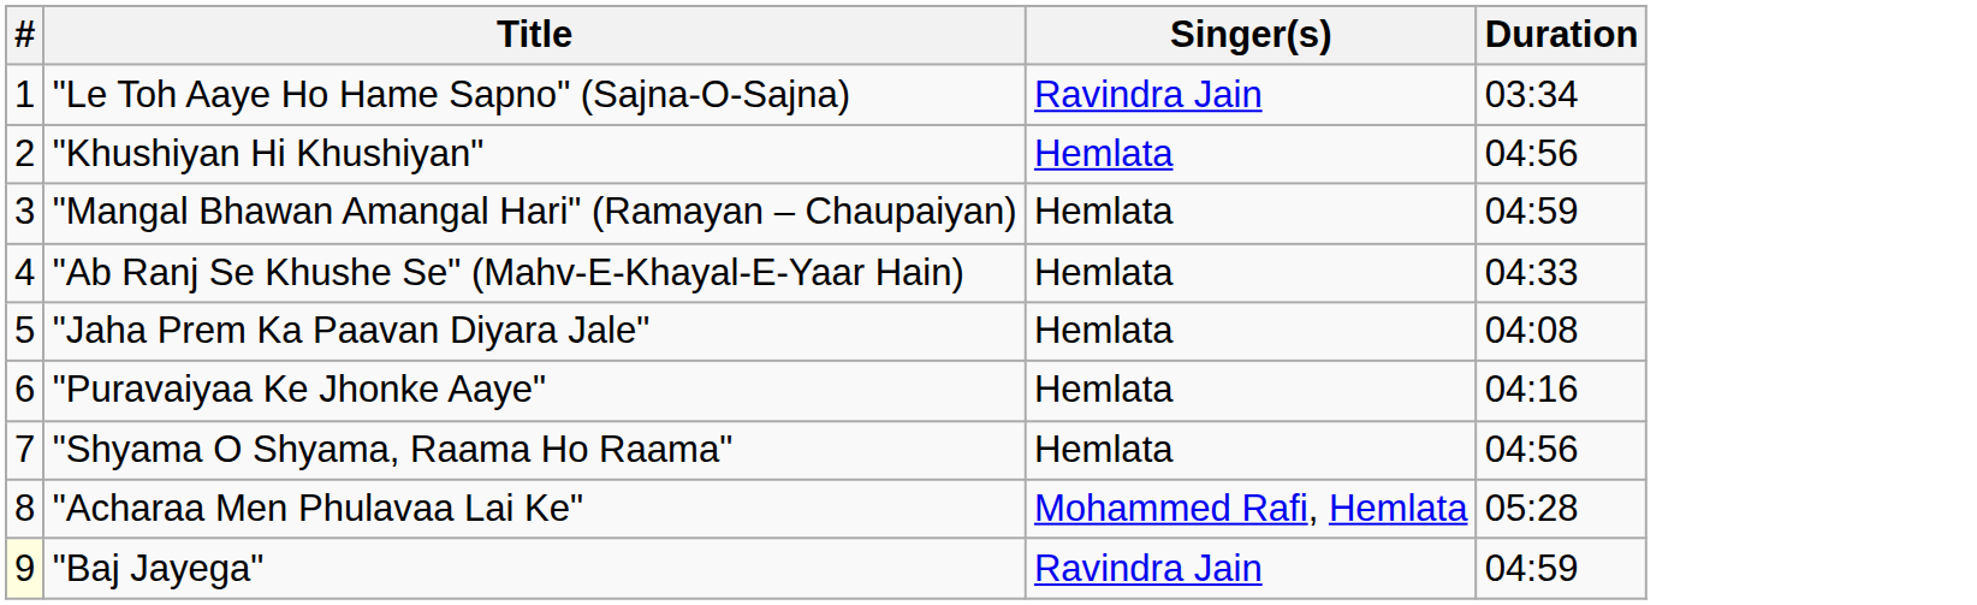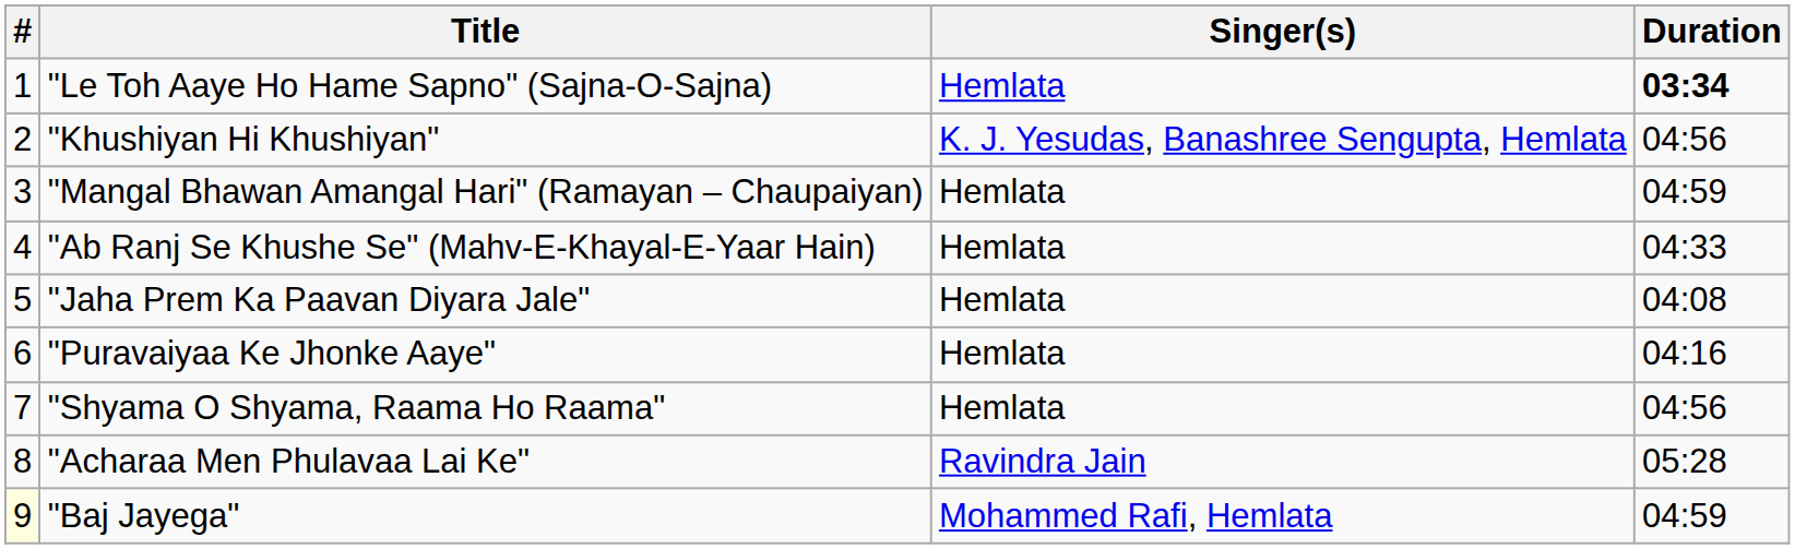 <table class=wikitable>
 <tr>
 <th>#</th>
 <th>Title</th>
 <th>Singer(s)</th>
 <th>Duration</th>
 </tr>
 <tr>
 <td>1</td>
 <td>"Le Toh Aaye Ho Hame Sapno" (Sajna-O-Sajna)</td>
-<td><a href='#'>Ravindra Jain</a></td>
-<td>03:34</td>
+<td><a href='#'>Hemlata</a></td>
+<td><strong>03:34</strong></td>
 </tr>
 <tr>
 <td>2</td>
 <td>"Khushiyan Hi Khushiyan"</td>
-<td><a href='#'>Hemlata</a></td>
+<td><a href='#'>K. J. Yesudas</a>, <a href='#'>Banashree Sengupta</a>, <a href='#'>Hemlata</a></td>
 <td>04:56</td>
 </tr>
 <tr>
 <td>3</td>
 <td>"Mangal Bhawan Amangal Hari" (Ramayan – Chaupaiyan)</td>
 <td>Hemlata</td>
 <td>04:59</td>
 </tr>
 <tr>
 <td>4</td>
 <td>"Ab Ranj Se Khushe Se" (Mahv-E-Khayal-E-Yaar Hain)</td>
 <td>Hemlata</td>
 <td>04:33</td>
 </tr>
 <tr>
 <td>5</td>
 <td>"Jaha Prem Ka Paavan Diyara Jale"</td>
 <td>Hemlata</td>
 <td>04:08</td>
 </tr>
 <tr>
 <td>6</td>
 <td>"Puravaiyaa Ke Jhonke Aaye"</td>
 <td>Hemlata</td>
 <td>04:16</td>
 </tr>
 <tr>
 <td>7</td>
 <td>"Shyama O Shyama, Raama Ho Raama"</td>
 <td>Hemlata</td>
 <td>04:56</td>
 </tr>
 <tr>
 <td>8</td>
 <td>"Acharaa Men Phulavaa Lai Ke"</td>
-<td><a href='#'>Mohammed Rafi</a>, <a href='#'>Hemlata</a></td>
+<td><a href='#'>Ravindra Jain</a></td>
 <td>05:28</td>
 </tr>
 <tr>
 <td style="background: lightyellow;">9</td>
 <td>"Baj Jayega"</td>
-<td><a href='#'>Ravindra Jain</a></td>
+<td><a href='#'>Mohammed Rafi</a>, <a href='#'>Hemlata</a></td>
 <td>04:59</td>
 </tr>
 </table>
